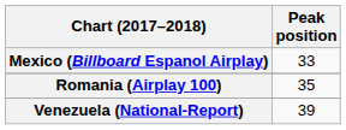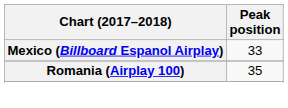 <table class="wikitable sortable plainrowheaders" style="text-align:center">
 <tr>
 <th scope="col">Chart (2017–2018)</th>
 <th scope="col">Peak<br> position</th>
 </tr>
 <tr>
 <th scope="row">Mexico (<a href='#'><em>Billboard</em> Espanol Airplay</a>)</th>
 <td style="text-align:center;">33</td>
 </tr>
 <tr>
 </tr>
 <tr>
 <th scope="row">Romania (<a href='#'>Airplay 100</a>)</th>
 <td>35</td>
 </tr>
 <tr>
 </tr>
 <tr>
 </tr>
 <tr>
 </tr>
-<tr>
-<th scope="row">Venezuela (<a href='#'>National-Report</a>)</th>
-<td>39</td>
-</tr>
 </table>
